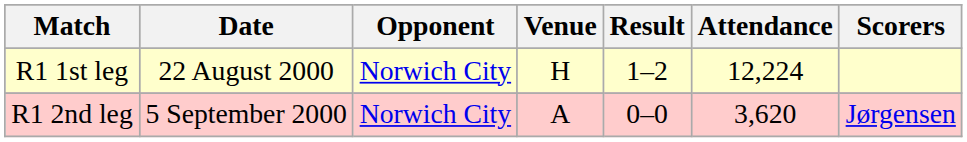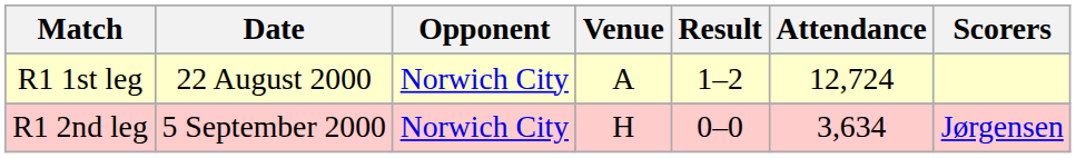 <table class="wikitable" style="font-size:100%; text-align:center">
 <tr>
 <th>Match</th>
 <th>Date</th>
 <th>Opponent</th>
 <th>Venue</th>
 <th>Result</th>
 <th>Attendance</th>
 <th>Scorers</th>
 </tr>
 <tr style="background: #FFFFCC;">
 <td>R1 1st leg</td>
 <td>22 August 2000</td>
 <td><a href='#'>Norwich City</a></td>
-<td>H</td>
+<td>A</td>
 <td>1–2</td>
-<td>12,224</td>
+<td>12,724</td>
 <td></td>
 </tr>
 <tr style="background: #FFCCCC;">
 <td>R1 2nd leg</td>
 <td>5 September 2000</td>
 <td><a href='#'>Norwich City</a></td>
-<td>A</td>
+<td>H</td>
 <td>0–0</td>
-<td>3,620</td>
+<td>3,634</td>
 <td><a href='#'>Jørgensen</a></td>
 </tr>
 </table>
